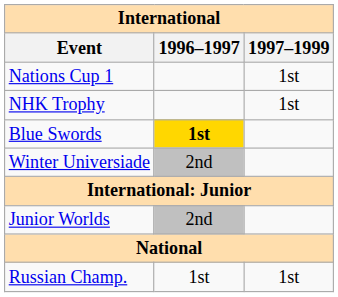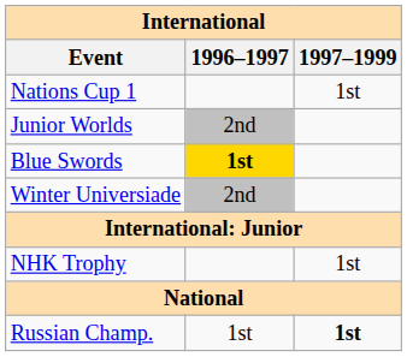 <table class="wikitable" style="text-align:center">
 <tr>
 <th style="background-color: #ffdead; " colspan=3 align=center><strong>International</strong></th>
 </tr>
 <tr>
 <th>Event</th>
 <th>1996–1997</th>
 <th>1997–1999</th>
 </tr>
 <tr>
 <td align=left><a href='#'>Nations Cup 1</a></td>
 <td></td>
 <td>1st</td>
 </tr>
 <tr>
-<td align=left><a href='#'>NHK Trophy</a></td>
+<td align=left><a href='#'>Junior Worlds</a></td>
+<td bgcolor=silver>2nd</td>
 <td></td>
-<td>1st</td>
 </tr>
 <tr>
 <td align=left><a href='#'>Blue Swords</a></td>
 <td bgcolor=gold><strong>1st</strong></td>
 <td></td>
 </tr>
 <tr>
 <td align=left><a href='#'>Winter Universiade</a></td>
 <td bgcolor=silver>2nd</td>
 <td></td>
 </tr>
 <tr>
 <th style="background-color: #ffdead; " colspan=3 align=center><strong>International: Junior</strong></th>
 </tr>
 <tr>
-<td align=left><a href='#'>Junior Worlds</a></td>
-<td bgcolor=silver>2nd</td>
+<td align=left><a href='#'>NHK Trophy</a></td>
 <td></td>
+<td>1st</td>
 </tr>
 <tr>
 <th style="background-color: #ffdead; " colspan=3 align=center><strong>National</strong></th>
 </tr>
 <tr>
 <td align=left><a href='#'>Russian Champ.</a></td>
 <td>1st</td>
-<td>1st</td>
+<td><strong>1st</strong></td>
 </tr>
 </table>
